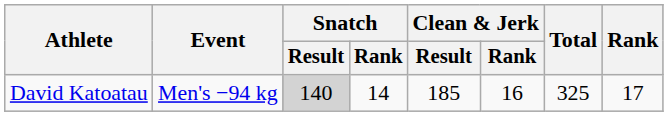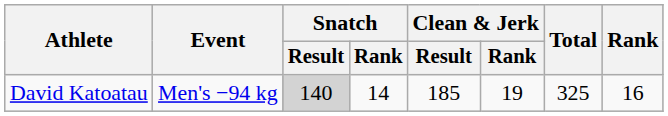 <table class="wikitable" style="font-size:90%">
 <tr>
 <th rowspan=2>Athlete</th>
 <th rowspan=2>Event</th>
 <th colspan="2">Snatch</th>
 <th colspan="2">Clean & Jerk</th>
 <th rowspan="2">Total</th>
 <th rowspan="2">Rank</th>
 </tr>
 <tr style="font-size:95%">
 <th>Result</th>
 <th>Rank</th>
 <th>Result</th>
 <th>Rank</th>
 </tr>
 <tr align=center>
 <td align=left><a href='#'>David Katoatau</a></td>
 <td align=left><a href='#'>Men's −94 kg</a></td>
 <td style="background: lightgrey;">140</td>
 <td>14</td>
 <td>185</td>
+<td>19</td>
+<td>325</td>
 <td>16</td>
-<td>325</td>
-<td>17</td>
 </tr>
 </table>
